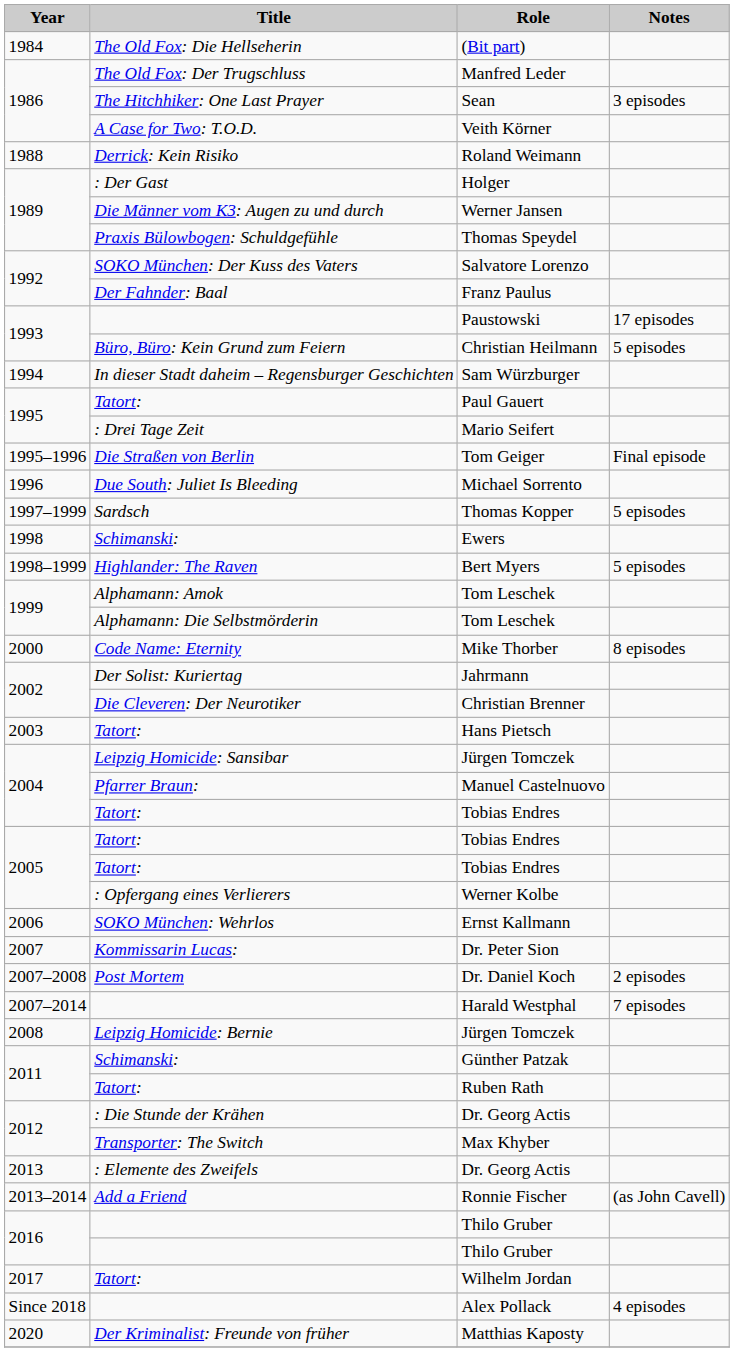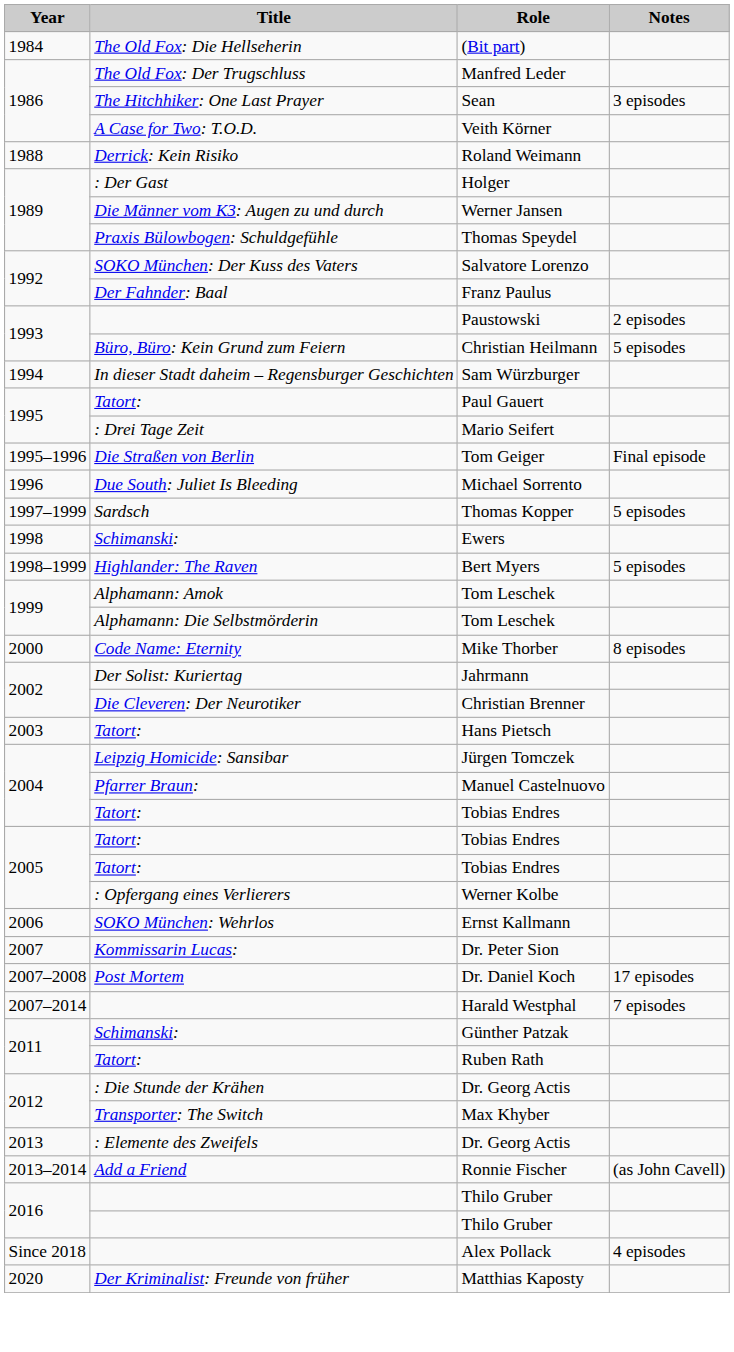 <table class="wikitable">
 <tr>
 <th style="background: #CCCCCC;">Year</th>
 <th style="background: #CCCCCC;">Title</th>
 <th style="background: #CCCCCC;">Role</th>
 <th style="background: #CCCCCC;">Notes</th>
 </tr>
 <tr>
 <td>1984</td>
 <td><em><a href='#'>The Old Fox</a>: Die Hellseherin</em></td>
 <td>(<a href='#'>Bit part</a>)</td>
 <td></td>
 </tr>
 <tr>
 <td rowspan=3>1986</td>
 <td><em><a href='#'>The Old Fox</a>: Der Trugschluss</em></td>
 <td>Manfred Leder</td>
 <td></td>
 </tr>
 <tr>
 <td><em><a href='#'>The Hitchhiker</a>: One Last Prayer</em></td>
 <td>Sean</td>
 <td>3 episodes</td>
 </tr>
 <tr>
 <td><em><a href='#'>A Case for Two</a>: T.O.D.</em></td>
 <td>Veith Körner</td>
 <td></td>
 </tr>
 <tr>
 <td>1988</td>
 <td><em><a href='#'>Derrick</a>: Kein Risiko</em></td>
 <td>Roland Weimann</td>
 <td></td>
 </tr>
 <tr>
 <td rowspan=3>1989</td>
 <td><em>: Der Gast</em></td>
 <td>Holger</td>
 <td></td>
 </tr>
 <tr>
 <td><em><a href='#'>Die Männer vom K3</a>: Augen zu und durch</em></td>
 <td>Werner Jansen</td>
 <td></td>
 </tr>
 <tr>
 <td><em><a href='#'>Praxis Bülowbogen</a>: Schuldgefühle</em></td>
 <td>Thomas Speydel</td>
 <td></td>
 </tr>
 <tr>
 <td rowspan=2>1992</td>
 <td><em><a href='#'>SOKO München</a>: Der Kuss des Vaters</em></td>
 <td>Salvatore Lorenzo</td>
 <td></td>
 </tr>
 <tr>
 <td><em><a href='#'>Der Fahnder</a>: Baal</em></td>
 <td>Franz Paulus</td>
 <td></td>
 </tr>
 <tr>
 <td rowspan=2>1993</td>
 <td><em></em></td>
 <td>Paustowski</td>
-<td>17 episodes</td>
+<td>2 episodes</td>
 </tr>
 <tr>
 <td><em><a href='#'>Büro, Büro</a>: Kein Grund zum Feiern</em></td>
 <td>Christian Heilmann</td>
 <td>5 episodes</td>
 </tr>
 <tr>
 <td>1994</td>
 <td><em>In dieser Stadt daheim – Regensburger Geschichten</em></td>
 <td>Sam Würzburger</td>
 <td></td>
 </tr>
 <tr>
 <td rowspan=2>1995</td>
 <td><em><a href='#'>Tatort</a>: </em></td>
 <td>Paul Gauert</td>
 <td></td>
 </tr>
 <tr>
 <td><em>: Drei Tage Zeit</em></td>
 <td>Mario Seifert</td>
 <td></td>
 </tr>
 <tr>
 <td>1995–1996</td>
 <td><em><a href='#'>Die Straßen von Berlin</a></em></td>
 <td>Tom Geiger</td>
 <td>Final episode</td>
 </tr>
 <tr>
 <td>1996</td>
 <td><em><a href='#'>Due South</a>: Juliet Is Bleeding</em></td>
 <td>Michael Sorrento</td>
 <td></td>
 </tr>
 <tr>
 <td>1997–1999</td>
 <td><em>Sardsch</em></td>
 <td>Thomas Kopper</td>
 <td>5 episodes</td>
 </tr>
 <tr>
 <td>1998</td>
 <td><em><a href='#'>Schimanski</a>: </em></td>
 <td>Ewers</td>
 <td></td>
 </tr>
 <tr>
 <td>1998–1999</td>
 <td><em><a href='#'>Highlander: The Raven</a></em></td>
 <td>Bert Myers</td>
 <td>5 episodes</td>
 </tr>
 <tr>
 <td rowspan=2>1999</td>
 <td><em>Alphamann: Amok</em></td>
 <td>Tom Leschek</td>
 <td></td>
 </tr>
 <tr>
 <td><em>Alphamann: Die Selbstmörderin</em></td>
 <td>Tom Leschek</td>
 <td></td>
 </tr>
 <tr>
 <td>2000</td>
 <td><em><a href='#'>Code Name: Eternity</a></em></td>
 <td>Mike Thorber</td>
 <td>8 episodes</td>
 </tr>
 <tr>
 <td rowspan=2>2002</td>
 <td><em>Der Solist: Kuriertag</em></td>
 <td>Jahrmann</td>
 <td></td>
 </tr>
 <tr>
 <td><em><a href='#'>Die Cleveren</a>: Der Neurotiker</em></td>
 <td>Christian Brenner</td>
 <td></td>
 </tr>
 <tr>
 <td>2003</td>
 <td><em><a href='#'>Tatort</a>: </em></td>
 <td>Hans Pietsch</td>
 <td></td>
 </tr>
 <tr>
 <td rowspan=3>2004</td>
 <td><em><a href='#'>Leipzig Homicide</a>: Sansibar</em></td>
 <td>Jürgen Tomczek</td>
 <td></td>
 </tr>
 <tr>
 <td><em><a href='#'>Pfarrer Braun</a>: </em></td>
 <td>Manuel Castelnuovo</td>
 <td></td>
 </tr>
 <tr>
 <td><em><a href='#'>Tatort</a>: </em></td>
 <td>Tobias Endres</td>
 <td></td>
 </tr>
 <tr>
 <td rowspan=3>2005</td>
 <td><em><a href='#'>Tatort</a>: </em></td>
 <td>Tobias Endres</td>
 <td></td>
 </tr>
 <tr>
 <td><em><a href='#'>Tatort</a>: </em></td>
 <td>Tobias Endres</td>
 <td></td>
 </tr>
 <tr>
 <td><em>: Opfergang eines Verlierers</em></td>
 <td>Werner Kolbe</td>
 <td></td>
 </tr>
 <tr>
 <td>2006</td>
 <td><em><a href='#'>SOKO München</a>: Wehrlos</em></td>
 <td>Ernst Kallmann</td>
 <td></td>
 </tr>
 <tr>
 <td>2007</td>
 <td><em><a href='#'>Kommissarin Lucas</a>: </em></td>
 <td>Dr. Peter Sion</td>
 <td></td>
 </tr>
 <tr>
 <td>2007–2008</td>
 <td><em><a href='#'>Post Mortem</a></em></td>
 <td>Dr. Daniel Koch</td>
-<td>2 episodes</td>
+<td>17 episodes</td>
 </tr>
 <tr>
 <td>2007–2014</td>
 <td><em></em></td>
 <td>Harald Westphal</td>
 <td>7 episodes</td>
-</tr>
-<tr>
-<td>2008</td>
-<td><em><a href='#'>Leipzig Homicide</a>: Bernie</em></td>
-<td>Jürgen Tomczek</td>
-<td></td>
 </tr>
 <tr>
 <td rowspan=2>2011</td>
 <td><em><a href='#'>Schimanski</a>: </em></td>
 <td>Günther Patzak</td>
 <td></td>
 </tr>
 <tr>
 <td><em><a href='#'>Tatort</a>: </em></td>
 <td>Ruben Rath</td>
 <td></td>
 </tr>
 <tr>
 <td rowspan=2>2012</td>
 <td><em>: Die Stunde der Krähen</em></td>
 <td>Dr. Georg Actis</td>
 <td></td>
 </tr>
 <tr>
 <td><em><a href='#'>Transporter</a>: The Switch</em></td>
 <td>Max Khyber</td>
 <td></td>
 </tr>
 <tr>
 <td>2013</td>
 <td><em>: Elemente des Zweifels</em></td>
 <td>Dr. Georg Actis</td>
 <td></td>
 </tr>
 <tr>
 <td>2013–2014</td>
 <td><em><a href='#'>Add a Friend</a></em></td>
 <td>Ronnie Fischer</td>
 <td>(as John Cavell) </td>
 </tr>
 <tr>
 <td rowspan=2>2016</td>
 <td><em></em></td>
 <td>Thilo Gruber</td>
 <td></td>
 </tr>
 <tr>
 <td><em></em></td>
 <td>Thilo Gruber</td>
 <td></td>
 </tr>
 <tr>
-<td>2017</td>
-<td><em><a href='#'>Tatort</a>: </em></td>
-<td>Wilhelm Jordan</td>
-<td></td>
-</tr>
-<tr>
 <td>Since 2018</td>
 <td><em></em></td>
 <td>Alex Pollack</td>
 <td>4 episodes</td>
 </tr>
 <tr>
 <td>2020</td>
 <td><em><a href='#'>Der Kriminalist</a>: Freunde von früher</em></td>
 <td>Matthias Kaposty</td>
 <td></td>
 </tr>
 <tr>
 </tr>
 </table>
